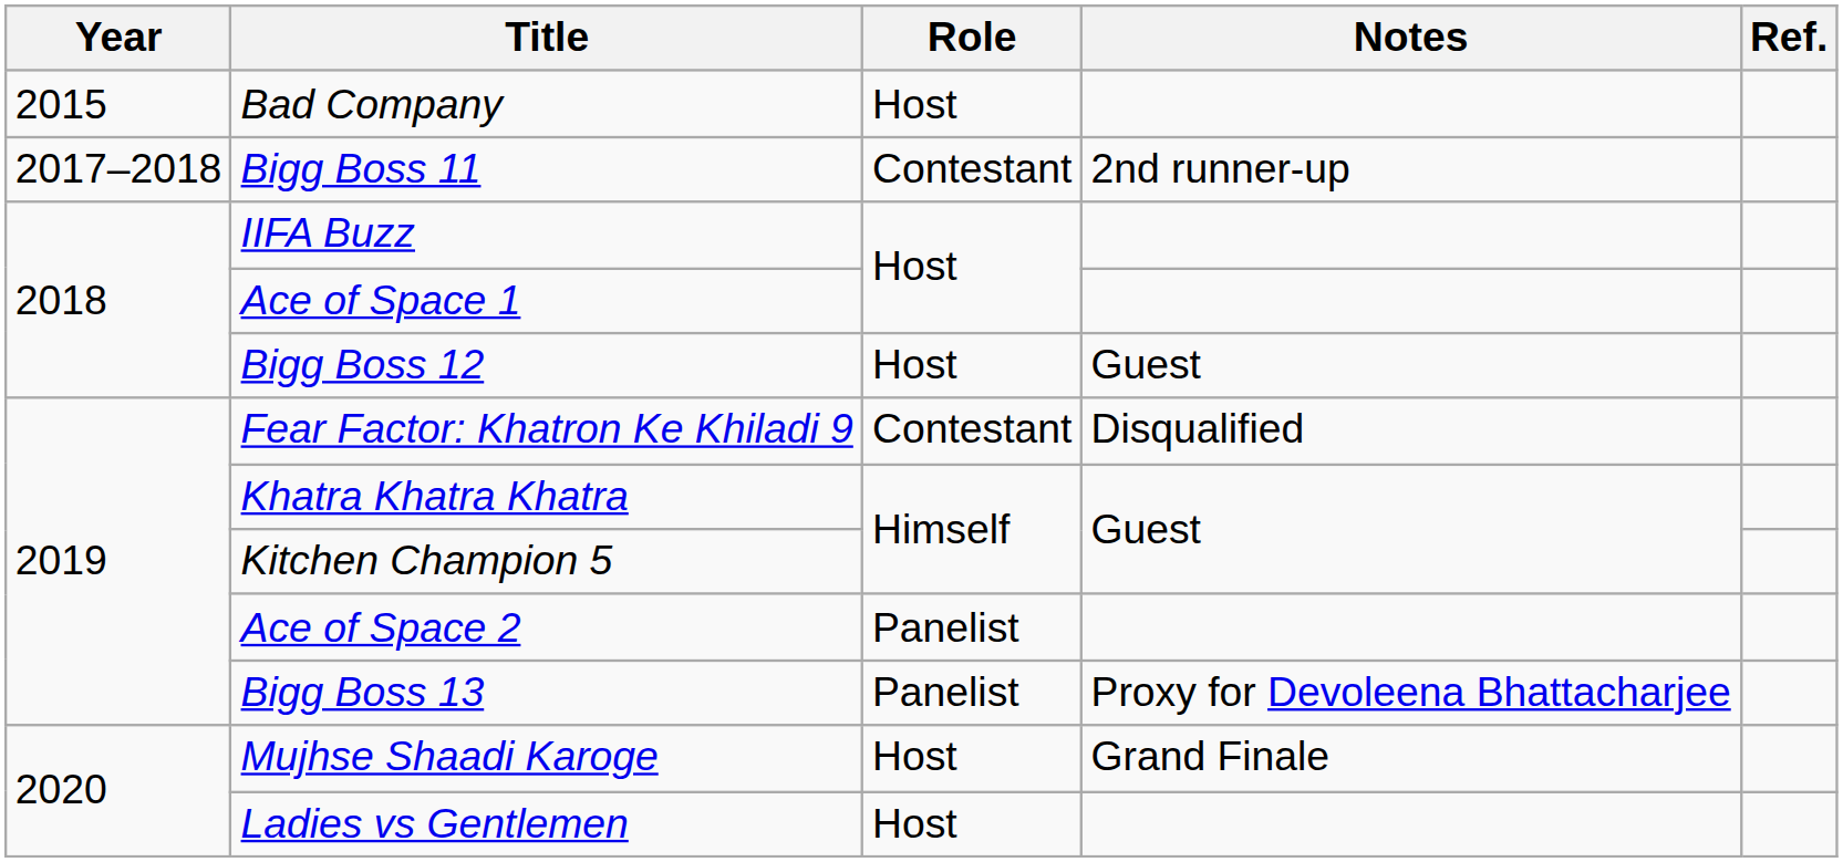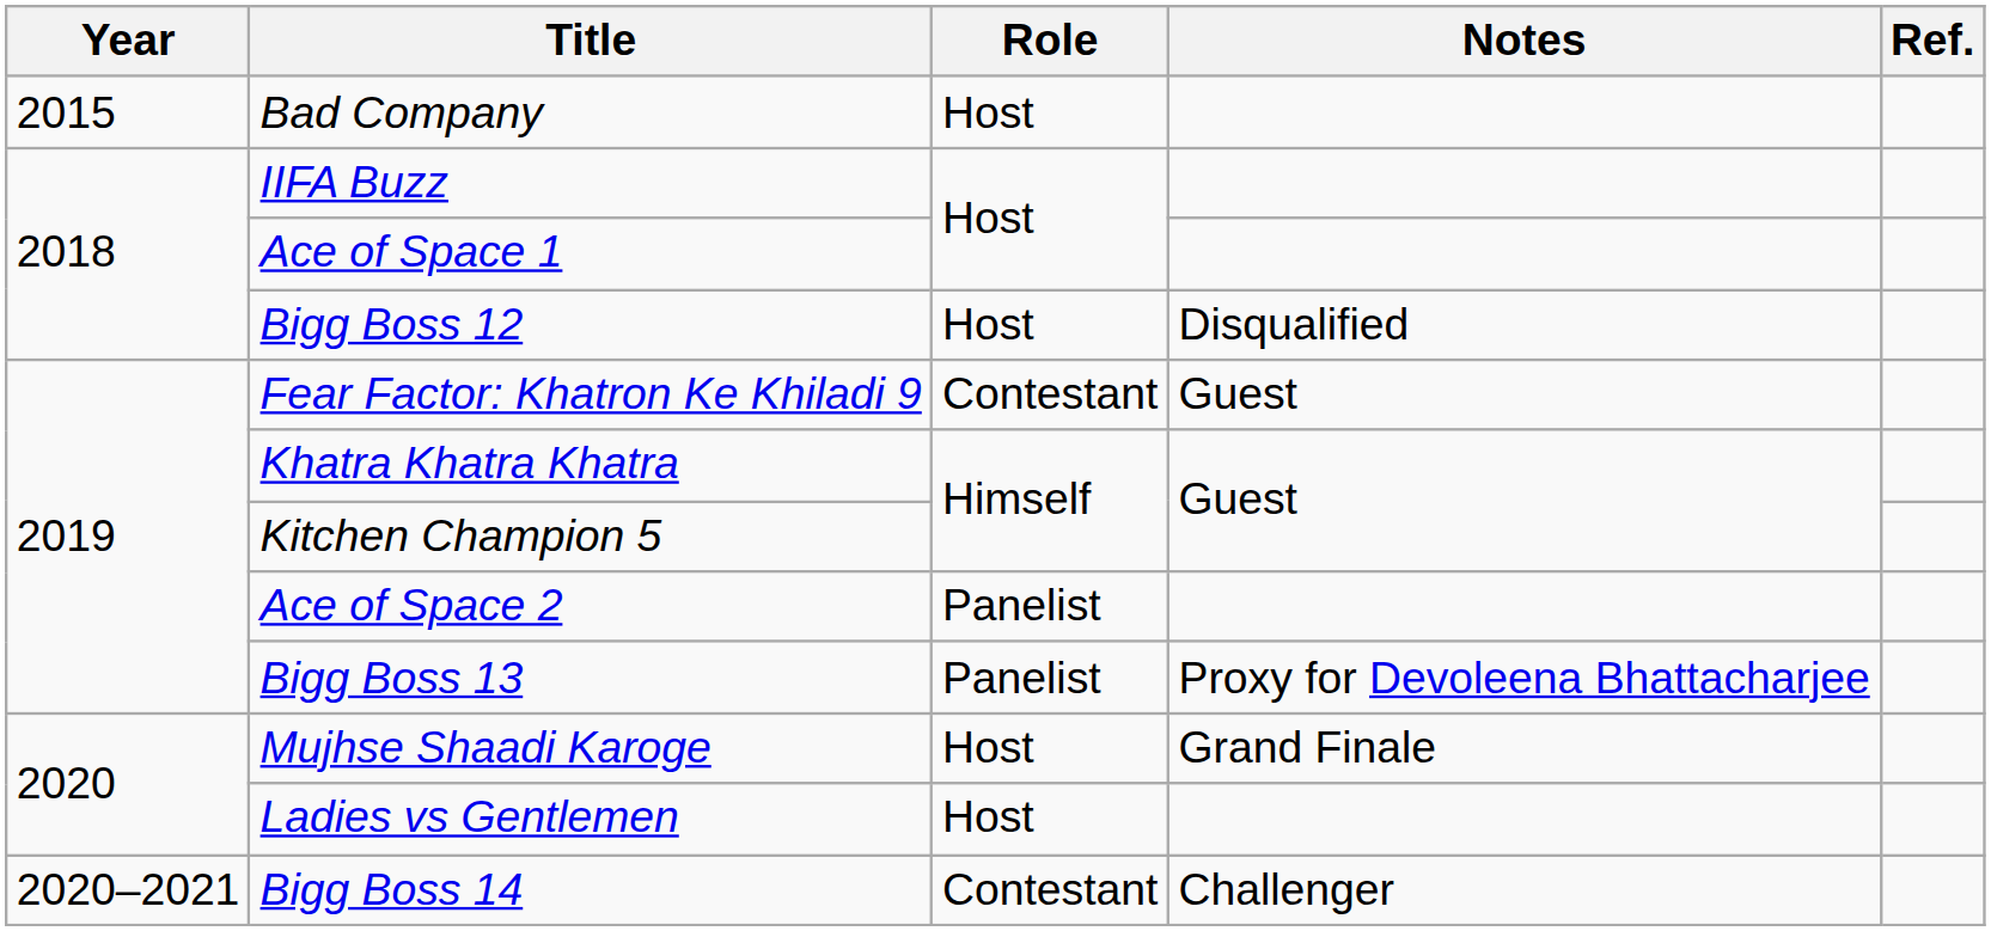 <table class="wikitable">
 <tr>
 <th>Year</th>
 <th>Title</th>
 <th>Role</th>
 <th>Notes</th>
 <th>Ref.</th>
 </tr>
 <tr>
 <td>2015</td>
 <td><em>Bad Company</em></td>
 <td>Host</td>
 <td></td>
-<td></td>
-</tr>
-<tr>
-<td>2017–2018</td>
-<td><em><a href='#'>Bigg Boss 11</a></em></td>
-<td>Contestant</td>
-<td>2nd runner-up</td>
 <td></td>
 </tr>
 <tr>
 <td rowspan=3>2018</td>
 <td><em><a href='#'>IIFA Buzz</a></em></td>
 <td rowspan="2">Host</td>
 <td></td>
 <td></td>
 </tr>
 <tr>
 <td><em><a href='#'>Ace of Space 1</a></em></td>
 <td></td>
 <td></td>
 </tr>
 <tr>
 <td><em><a href='#'>Bigg Boss 12</a></em></td>
 <td>Host</td>
-<td>Guest</td>
+<td>Disqualified</td>
 <td></td>
 </tr>
 <tr>
 <td rowspan="5">2019</td>
 <td><em><a href='#'>Fear Factor: Khatron Ke Khiladi 9</a></em></td>
 <td>Contestant</td>
-<td>Disqualified</td>
+<td>Guest</td>
 <td></td>
 </tr>
 <tr>
 <td><em><a href='#'>Khatra Khatra Khatra</a></em></td>
 <td rowspan="2">Himself</td>
 <td rowspan="2">Guest</td>
 <td></td>
 </tr>
 <tr>
 <td><em>Kitchen Champion 5</em></td>
 <td></td>
 </tr>
 <tr>
 <td><em><a href='#'>Ace of Space 2</a></em></td>
 <td>Panelist</td>
 <td></td>
 <td></td>
 </tr>
 <tr>
 <td><em><a href='#'>Bigg Boss 13</a></em></td>
 <td>Panelist</td>
 <td>Proxy for <a href='#'>Devoleena Bhattacharjee</a></td>
 <td></td>
 </tr>
 <tr>
 <td rowspan="2">2020</td>
 <td><em><a href='#'>Mujhse Shaadi Karoge</a></em></td>
 <td>Host</td>
 <td>Grand Finale</td>
 <td></td>
 </tr>
 <tr>
 <td><em><a href='#'>Ladies vs Gentlemen</a></em></td>
 <td>Host</td>
 <td></td>
 <td></td>
 </tr>
+<tr>
+<td>2020–2021</td>
+<td><em><a href='#'>Bigg Boss 14</a></em></td>
+<td>Contestant</td>
+<td>Challenger</td>
+<td></td>
+</tr>
 </table>
